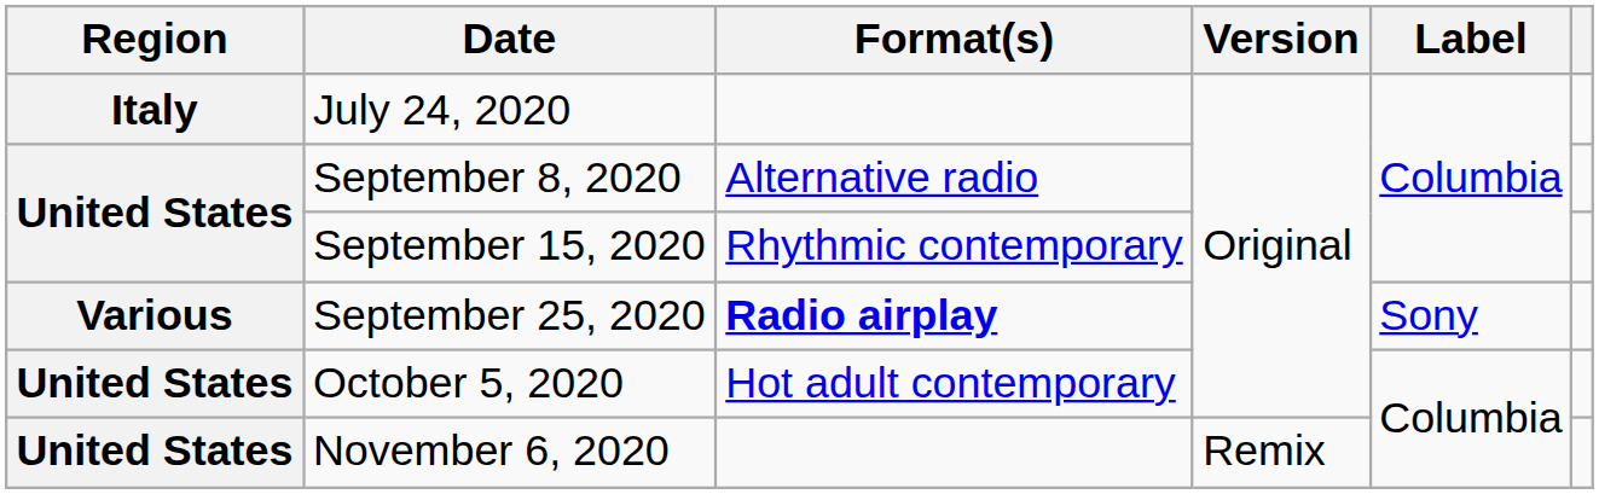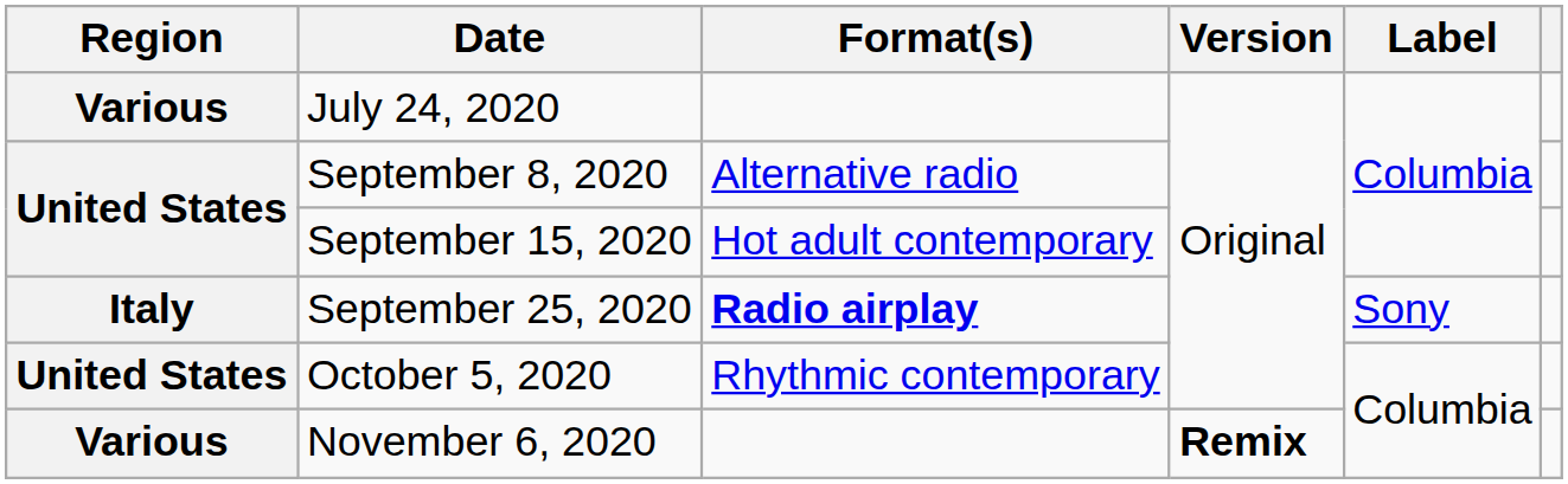 <table class="wikitable plainrowheaders">
 <tr>
 <th scope="col">Region</th>
 <th scope="col">Date</th>
 <th scope="col">Format(s)</th>
 <th scope="col">Version</th>
 <th scope="col">Label</th>
 <th scope="col"></th>
 </tr>
 <tr>
-<th scope="row">Italy</th>
+<th scope="row">Various</th>
 <td>July 24, 2020</td>
 <td></td>
 <td rowspan="5">Original</td>
 <td rowspan="3"><a href='#'>Columbia</a></td>
 <td align="center"></td>
 </tr>
 <tr>
 <th scope="row" rowspan="2">United States</th>
 <td>September 8, 2020</td>
 <td><a href='#'>Alternative radio</a></td>
 <td align="center"></td>
 </tr>
 <tr>
 <td>September 15, 2020</td>
-<td><a href='#'>Rhythmic contemporary</a></td>
+<td><a href='#'>Hot adult contemporary</a></td>
 <td align="center"></td>
 </tr>
 <tr>
-<th scope="row">Various</th>
+<th scope="row">Italy</th>
 <td>September 25, 2020</td>
 <td><strong><a href='#'>Radio airplay</a></strong></td>
 <td><a href='#'>Sony</a></td>
 <td align="center"></td>
 </tr>
 <tr>
 <th scope="row">United States</th>
 <td>October 5, 2020</td>
-<td><a href='#'>Hot adult contemporary</a></td>
+<td><a href='#'>Rhythmic contemporary</a></td>
 <td rowspan="2">Columbia</td>
 <td align="center"></td>
 </tr>
 <tr>
-<th scope="row">United States</th>
+<th scope="row">Various</th>
 <td>November 6, 2020</td>
 <td></td>
-<td>Remix</td>
+<td><strong>Remix</strong></td>
 <td align="center"></td>
 </tr>
 </table>
